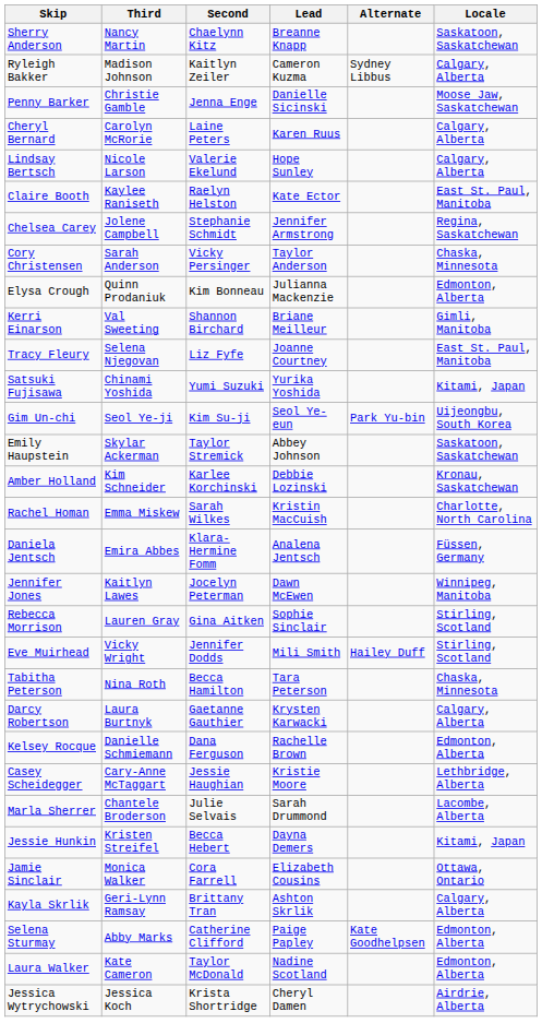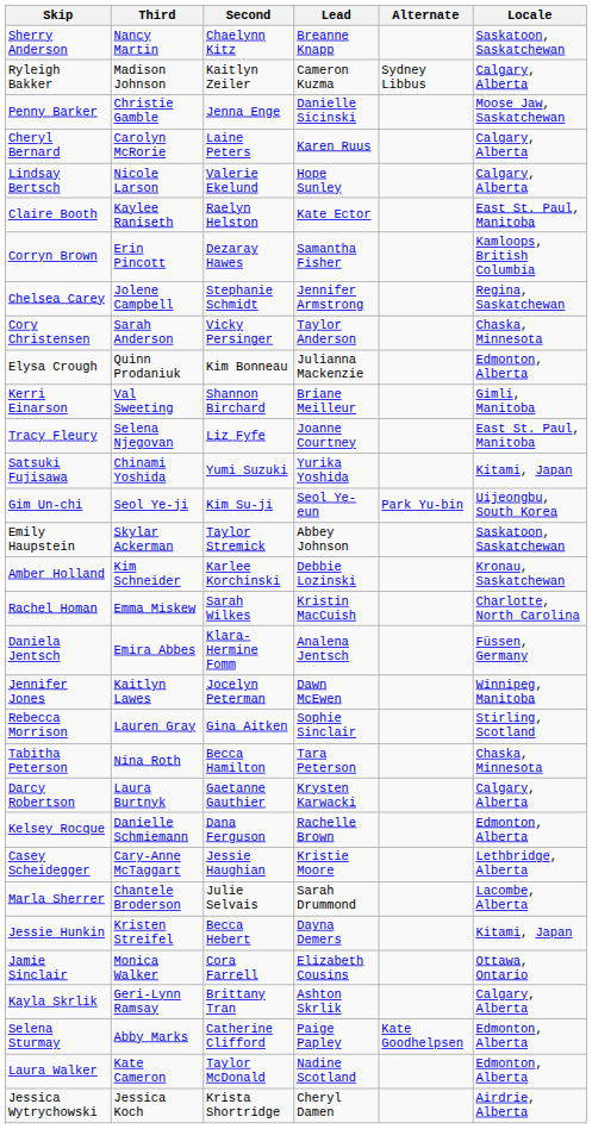 <table class=wikitable>
 <tr>
 <th scope="col">Skip</th>
 <th scope="col">Third</th>
 <th scope="col">Second</th>
 <th scope="col">Lead</th>
 <th scope="col">Alternate</th>
 <th scope="col">Locale</th>
 </tr>
 <tr>
 <td><a href='#'>Sherry Anderson</a></td>
 <td><a href='#'>Nancy Martin</a></td>
 <td><a href='#'>Chaelynn Kitz</a></td>
 <td><a href='#'>Breanne Knapp</a></td>
 <td></td>
 <td> <a href='#'>Saskatoon</a>, <a href='#'>Saskatchewan</a></td>
 </tr>
 <tr>
 <td>Ryleigh Bakker</td>
 <td>Madison Johnson</td>
 <td>Kaitlyn Zeiler</td>
 <td>Cameron Kuzma</td>
 <td>Sydney Libbus</td>
 <td> <a href='#'>Calgary</a>, <a href='#'>Alberta</a></td>
 </tr>
 <tr>
 <td><a href='#'>Penny Barker</a></td>
 <td><a href='#'>Christie Gamble</a></td>
 <td><a href='#'>Jenna Enge</a></td>
 <td><a href='#'>Danielle Sicinski</a></td>
 <td></td>
 <td> <a href='#'>Moose Jaw</a>, <a href='#'>Saskatchewan</a></td>
 </tr>
 <tr>
 <td><a href='#'>Cheryl Bernard</a></td>
 <td><a href='#'>Carolyn McRorie</a></td>
 <td><a href='#'>Laine Peters</a></td>
 <td><a href='#'>Karen Ruus</a></td>
 <td></td>
 <td> <a href='#'>Calgary</a>, <a href='#'>Alberta</a></td>
 </tr>
 <tr>
 <td><a href='#'>Lindsay Bertsch</a></td>
 <td><a href='#'>Nicole Larson</a></td>
 <td><a href='#'>Valerie Ekelund</a></td>
 <td><a href='#'>Hope Sunley</a></td>
 <td></td>
 <td> <a href='#'>Calgary</a>, <a href='#'>Alberta</a></td>
 </tr>
 <tr>
 <td><a href='#'>Claire Booth</a></td>
 <td><a href='#'>Kaylee Raniseth</a></td>
 <td><a href='#'>Raelyn Helston</a></td>
 <td><a href='#'>Kate Ector</a></td>
 <td></td>
 <td> <a href='#'>East St. Paul</a>, <a href='#'>Manitoba</a></td>
+</tr>
+<tr>
+<td><a href='#'>Corryn Brown</a></td>
+<td><a href='#'>Erin Pincott</a></td>
+<td><a href='#'>Dezaray Hawes</a></td>
+<td><a href='#'>Samantha Fisher</a></td>
+<td></td>
+<td> <a href='#'>Kamloops</a>, <a href='#'>British Columbia</a></td>
 </tr>
 <tr>
 <td><a href='#'>Chelsea Carey</a></td>
 <td><a href='#'>Jolene Campbell</a></td>
 <td><a href='#'>Stephanie Schmidt</a></td>
 <td><a href='#'>Jennifer Armstrong</a></td>
 <td></td>
 <td> <a href='#'>Regina</a>, <a href='#'>Saskatchewan</a></td>
 </tr>
 <tr>
 <td><a href='#'>Cory Christensen</a></td>
 <td><a href='#'>Sarah Anderson</a></td>
 <td><a href='#'>Vicky Persinger</a></td>
 <td><a href='#'>Taylor Anderson</a></td>
 <td></td>
 <td> <a href='#'>Chaska</a>, <a href='#'>Minnesota</a></td>
 </tr>
 <tr>
 <td>Elysa Crough</td>
 <td>Quinn Prodaniuk</td>
 <td>Kim Bonneau</td>
 <td>Julianna Mackenzie</td>
 <td></td>
 <td> <a href='#'>Edmonton</a>, <a href='#'>Alberta</a></td>
 </tr>
 <tr>
 <td><a href='#'>Kerri Einarson</a></td>
 <td><a href='#'>Val Sweeting</a></td>
 <td><a href='#'>Shannon Birchard</a></td>
 <td><a href='#'>Briane Meilleur</a></td>
 <td></td>
 <td> <a href='#'>Gimli</a>, <a href='#'>Manitoba</a></td>
 </tr>
 <tr>
 <td><a href='#'>Tracy Fleury</a></td>
 <td><a href='#'>Selena Njegovan</a></td>
 <td><a href='#'>Liz Fyfe</a></td>
 <td><a href='#'>Joanne Courtney</a></td>
 <td></td>
 <td> <a href='#'>East St. Paul</a>, <a href='#'>Manitoba</a></td>
 </tr>
 <tr>
 <td><a href='#'>Satsuki Fujisawa</a></td>
 <td><a href='#'>Chinami Yoshida</a></td>
 <td><a href='#'>Yumi Suzuki</a></td>
 <td><a href='#'>Yurika Yoshida</a></td>
 <td></td>
 <td> <a href='#'>Kitami</a>, <a href='#'>Japan</a></td>
 </tr>
 <tr>
 <td><a href='#'>Gim Un-chi</a></td>
 <td><a href='#'>Seol Ye-ji</a></td>
 <td><a href='#'>Kim Su-ji</a></td>
 <td><a href='#'>Seol Ye-eun</a></td>
 <td><a href='#'>Park Yu-bin</a></td>
 <td> <a href='#'>Uijeongbu</a>, <a href='#'>South Korea</a></td>
 </tr>
 <tr>
 <td>Emily Haupstein</td>
 <td><a href='#'>Skylar Ackerman</a></td>
 <td><a href='#'>Taylor Stremick</a></td>
 <td>Abbey Johnson</td>
 <td></td>
 <td> <a href='#'>Saskatoon</a>, <a href='#'>Saskatchewan</a></td>
 </tr>
 <tr>
 <td><a href='#'>Amber Holland</a></td>
 <td><a href='#'>Kim Schneider</a></td>
 <td><a href='#'>Karlee Korchinski</a></td>
 <td><a href='#'>Debbie Lozinski</a></td>
 <td></td>
 <td> <a href='#'>Kronau</a>, <a href='#'>Saskatchewan</a></td>
 </tr>
 <tr>
 <td><a href='#'>Rachel Homan</a></td>
 <td><a href='#'>Emma Miskew</a></td>
 <td><a href='#'>Sarah Wilkes</a></td>
 <td><a href='#'>Kristin MacCuish</a></td>
 <td></td>
 <td> <a href='#'>Charlotte</a>, <a href='#'>North Carolina</a></td>
 </tr>
 <tr>
 <td><a href='#'>Daniela Jentsch</a></td>
 <td><a href='#'>Emira Abbes</a></td>
 <td><a href='#'>Klara-Hermine Fomm</a></td>
 <td><a href='#'>Analena Jentsch</a></td>
 <td></td>
 <td> <a href='#'>Füssen</a>, <a href='#'>Germany</a></td>
 </tr>
 <tr>
 <td><a href='#'>Jennifer Jones</a></td>
 <td><a href='#'>Kaitlyn Lawes</a></td>
 <td><a href='#'>Jocelyn Peterman</a></td>
 <td><a href='#'>Dawn McEwen</a></td>
 <td></td>
 <td> <a href='#'>Winnipeg</a>, <a href='#'>Manitoba</a></td>
 </tr>
 <tr>
 <td><a href='#'>Rebecca Morrison</a></td>
 <td><a href='#'>Lauren Gray</a></td>
 <td><a href='#'>Gina Aitken</a></td>
 <td><a href='#'>Sophie Sinclair</a></td>
 <td></td>
 <td> <a href='#'>Stirling</a>, <a href='#'>Scotland</a></td>
 </tr>
 <tr>
-<td><a href='#'>Eve Muirhead</a></td>
-<td><a href='#'>Vicky Wright</a></td>
-<td><a href='#'>Jennifer Dodds</a></td>
-<td><a href='#'>Mili Smith</a></td>
-<td><a href='#'>Hailey Duff</a></td>
-<td> <a href='#'>Stirling</a>, <a href='#'>Scotland</a></td>
-</tr>
-<tr>
 <td><a href='#'>Tabitha Peterson</a></td>
 <td><a href='#'>Nina Roth</a></td>
 <td><a href='#'>Becca Hamilton</a></td>
 <td><a href='#'>Tara Peterson</a></td>
 <td></td>
 <td> <a href='#'>Chaska</a>, <a href='#'>Minnesota</a></td>
 </tr>
 <tr>
 <td><a href='#'>Darcy Robertson</a></td>
 <td><a href='#'>Laura Burtnyk</a></td>
 <td><a href='#'>Gaetanne Gauthier</a></td>
 <td><a href='#'>Krysten Karwacki</a></td>
 <td></td>
 <td> <a href='#'>Calgary</a>, <a href='#'>Alberta</a></td>
 </tr>
 <tr>
 <td><a href='#'>Kelsey Rocque</a></td>
 <td><a href='#'>Danielle Schmiemann</a></td>
 <td><a href='#'>Dana Ferguson</a></td>
 <td><a href='#'>Rachelle Brown</a></td>
 <td></td>
 <td> <a href='#'>Edmonton</a>, <a href='#'>Alberta</a></td>
 </tr>
 <tr>
 <td><a href='#'>Casey Scheidegger</a></td>
 <td><a href='#'>Cary-Anne McTaggart</a></td>
 <td><a href='#'>Jessie Haughian</a></td>
 <td><a href='#'>Kristie Moore</a></td>
 <td></td>
 <td> <a href='#'>Lethbridge</a>, <a href='#'>Alberta</a></td>
 </tr>
 <tr>
 <td><a href='#'>Marla Sherrer</a></td>
 <td><a href='#'>Chantele Broderson</a></td>
 <td>Julie Selvais</td>
 <td>Sarah Drummond</td>
 <td></td>
 <td> <a href='#'>Lacombe</a>, <a href='#'>Alberta</a></td>
 </tr>
 <tr>
 <td><a href='#'>Jessie Hunkin</a></td>
 <td><a href='#'>Kristen Streifel</a></td>
 <td><a href='#'>Becca Hebert</a></td>
 <td><a href='#'>Dayna Demers</a></td>
 <td></td>
 <td> <a href='#'>Kitami</a>, <a href='#'>Japan</a></td>
 </tr>
 <tr>
 <td><a href='#'>Jamie Sinclair</a></td>
 <td><a href='#'>Monica Walker</a></td>
 <td><a href='#'>Cora Farrell</a></td>
 <td><a href='#'>Elizabeth Cousins</a></td>
 <td></td>
 <td> <a href='#'>Ottawa</a>, <a href='#'>Ontario</a></td>
 </tr>
 <tr>
 <td><a href='#'>Kayla Skrlik</a></td>
 <td><a href='#'>Geri-Lynn Ramsay</a></td>
 <td><a href='#'>Brittany Tran</a></td>
 <td><a href='#'>Ashton Skrlik</a></td>
 <td></td>
 <td> <a href='#'>Calgary</a>, <a href='#'>Alberta</a></td>
 </tr>
 <tr>
 <td><a href='#'>Selena Sturmay</a></td>
 <td><a href='#'>Abby Marks</a></td>
 <td><a href='#'>Catherine Clifford</a></td>
 <td><a href='#'>Paige Papley</a></td>
 <td><a href='#'>Kate Goodhelpsen</a></td>
 <td> <a href='#'>Edmonton</a>, <a href='#'>Alberta</a></td>
 </tr>
 <tr>
 <td><a href='#'>Laura Walker</a></td>
 <td><a href='#'>Kate Cameron</a></td>
 <td><a href='#'>Taylor McDonald</a></td>
 <td><a href='#'>Nadine Scotland</a></td>
 <td></td>
 <td> <a href='#'>Edmonton</a>, <a href='#'>Alberta</a></td>
 </tr>
 <tr>
 <td>Jessica Wytrychowski</td>
 <td>Jessica Koch</td>
 <td>Krista Shortridge</td>
 <td>Cheryl Damen</td>
 <td></td>
 <td> <a href='#'>Airdrie</a>, <a href='#'>Alberta</a></td>
 </tr>
 </table>
